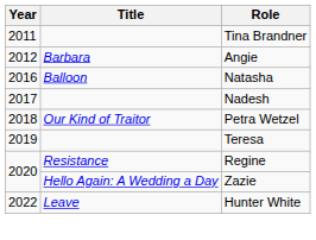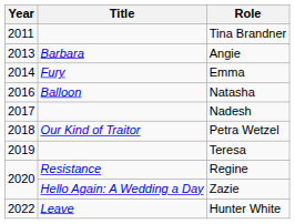 <table class="wikitable">
 <tr>
 <th>Year</th>
 <th>Title</th>
 <th>Role</th>
 </tr>
 <tr>
 <td>2011</td>
 <td><em></em></td>
 <td>Tina Brandner</td>
 </tr>
 <tr>
-<td>2012</td>
+<td>2013</td>
 <td><em><a href='#'>Barbara</a></em></td>
 <td>Angie</td>
+</tr>
+<tr>
+<td>2014</td>
+<td><em><a href='#'>Fury</a></em></td>
+<td>Emma</td>
 </tr>
 <tr>
 <td>2016</td>
 <td><em><a href='#'>Balloon</a></em></td>
 <td>Natasha</td>
 </tr>
 <tr>
 <td>2017</td>
 <td><em></em></td>
 <td>Nadesh</td>
 </tr>
 <tr>
 <td>2018</td>
 <td><em><a href='#'>Our Kind of Traitor</a></em></td>
 <td>Petra Wetzel</td>
 </tr>
 <tr>
 <td>2019</td>
 <td><em></em></td>
 <td>Teresa</td>
 </tr>
 <tr>
 <td rowspan="2">2020</td>
 <td><em><a href='#'>Resistance</a></em></td>
 <td>Regine</td>
 </tr>
 <tr>
 <td><em><a href='#'>Hello Again: A Wedding a Day</a></em></td>
 <td>Zazie</td>
 </tr>
 <tr>
 <td>2022</td>
 <td><em><a href='#'>Leave</a></em></td>
 <td>Hunter White</td>
 </tr>
 </table>
